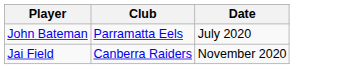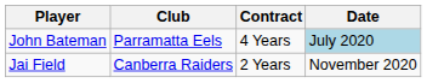 <table class="wikitable">
 <tr>
 <th>Player</th>
 <th>Club</th>
+<th>Contract</th>
 <th>Date</th>
 </tr>
 <tr>
 <td> <a href='#'>John Bateman</a></td>
 <td> <a href='#'>Parramatta Eels</a></td>
-<td>July 2020</td>
+<td>4 Years</td>
+<td style="background: lightblue;">July 2020</td>
 </tr>
 <tr>
 <td> <a href='#'>Jai Field</a></td>
 <td> <a href='#'>Canberra Raiders</a></td>
+<td>2 Years</td>
 <td>November 2020</td>
 </tr>
 </table>
